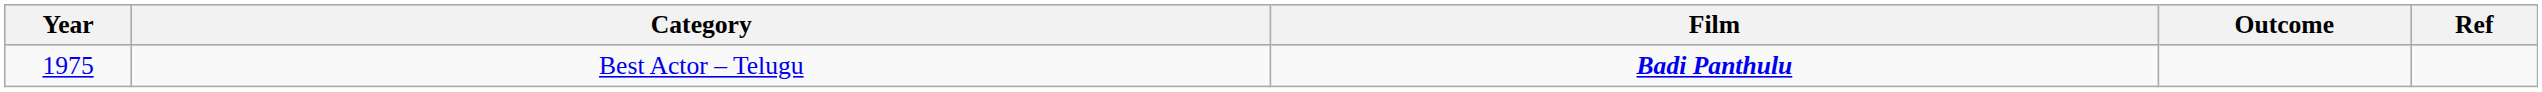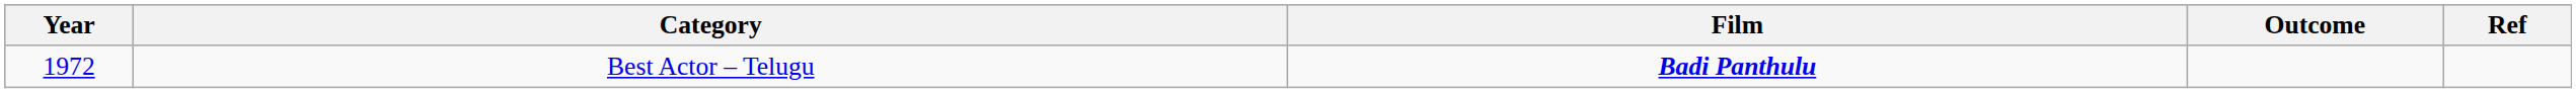 <table class="wikitable sortable" style="width:100%;">
 <tr>
 <th width="5%">Year</th>
 <th style="width:45%;">Category</th>
 <th style="width:35%;">Film</th>
 <th style="width:10%;">Outcome</th>
 <th style="width:5%;">Ref</th>
 </tr>
 <tr>
-<td style="text-align:center;"><a href='#'>1975</a></td>
+<td style="text-align:center;"><a href='#'>1972</a></td>
 <td style="text-align:center;"><a href='#'>Best Actor – Telugu</a></td>
 <td style="text-align:center;"><strong><em><a href='#'>Badi Panthulu</a></em></strong></td>
 <td></td>
 <td></td>
 </tr>
 </table>
